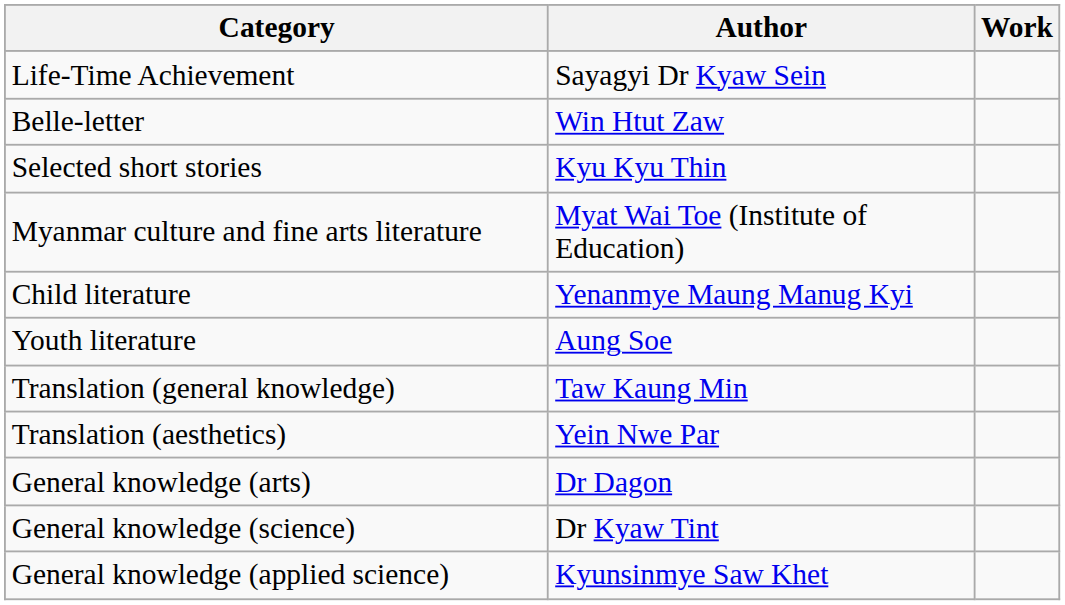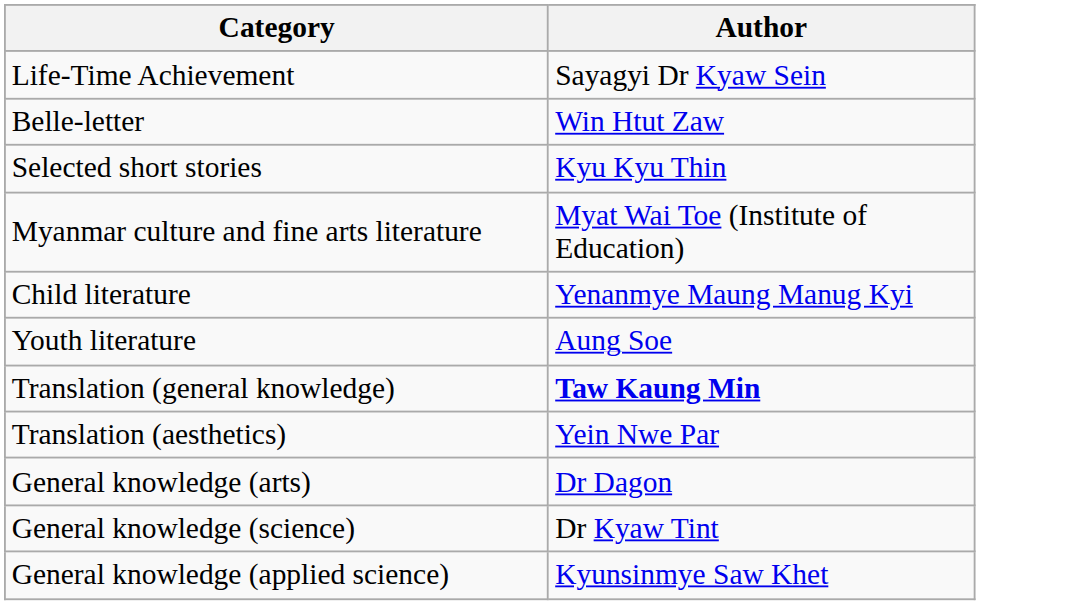 <table class=wikitable>
 <tr>
 <th style="width:18em;">Category</th>
 <th style="width:14em;">Author</th>
-<th>Work</th>
 </tr>
 <tr>
 <td>Life-Time Achievement</td>
 <td>Sayagyi Dr <a href='#'>Kyaw Sein</a></td>
-<td></td>
 </tr>
 <tr>
 <td>Belle-letter</td>
 <td><a href='#'>Win Htut Zaw</a></td>
-<td></td>
 </tr>
 <tr>
 <td>Selected short stories</td>
 <td><a href='#'>Kyu Kyu Thin</a></td>
-<td></td>
 </tr>
 <tr>
 <td>Myanmar culture and fine arts literature</td>
 <td><a href='#'>Myat Wai Toe</a> (Institute of Education)</td>
-<td></td>
 </tr>
 <tr>
 <td>Child literature</td>
 <td><a href='#'>Yenanmye Maung Manug Kyi</a></td>
-<td></td>
 </tr>
 <tr>
 <td>Youth literature</td>
 <td><a href='#'>Aung Soe</a></td>
-<td></td>
 </tr>
 <tr>
 <td>Translation (general knowledge)</td>
-<td><a href='#'>Taw Kaung Min</a></td>
-<td></td>
+<td><strong><a href='#'>Taw Kaung Min</a></strong></td>
 </tr>
 <tr>
 <td>Translation (aesthetics)</td>
 <td><a href='#'>Yein Nwe Par</a></td>
-<td></td>
 </tr>
 <tr>
 <td>General knowledge (arts)</td>
 <td><a href='#'>Dr Dagon</a></td>
-<td></td>
 </tr>
 <tr>
 <td>General knowledge (science)</td>
 <td>Dr <a href='#'>Kyaw Tint</a></td>
-<td></td>
 </tr>
 <tr>
 <td>General knowledge (applied science)</td>
 <td><a href='#'>Kyunsinmye Saw Khet</a></td>
-<td></td>
 </tr>
 </table>
